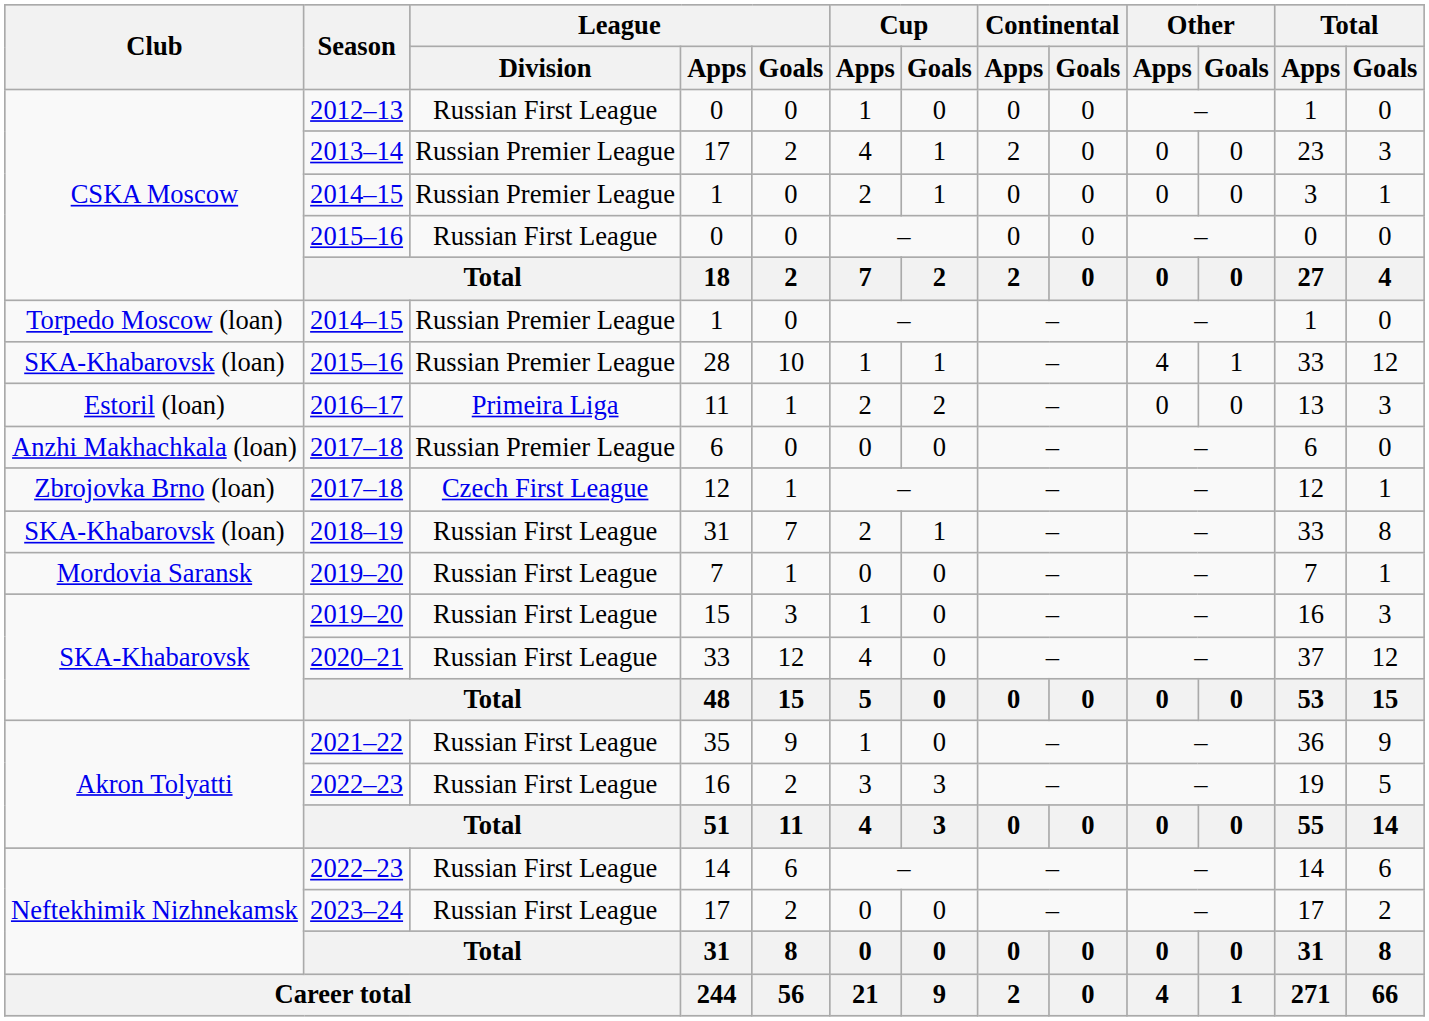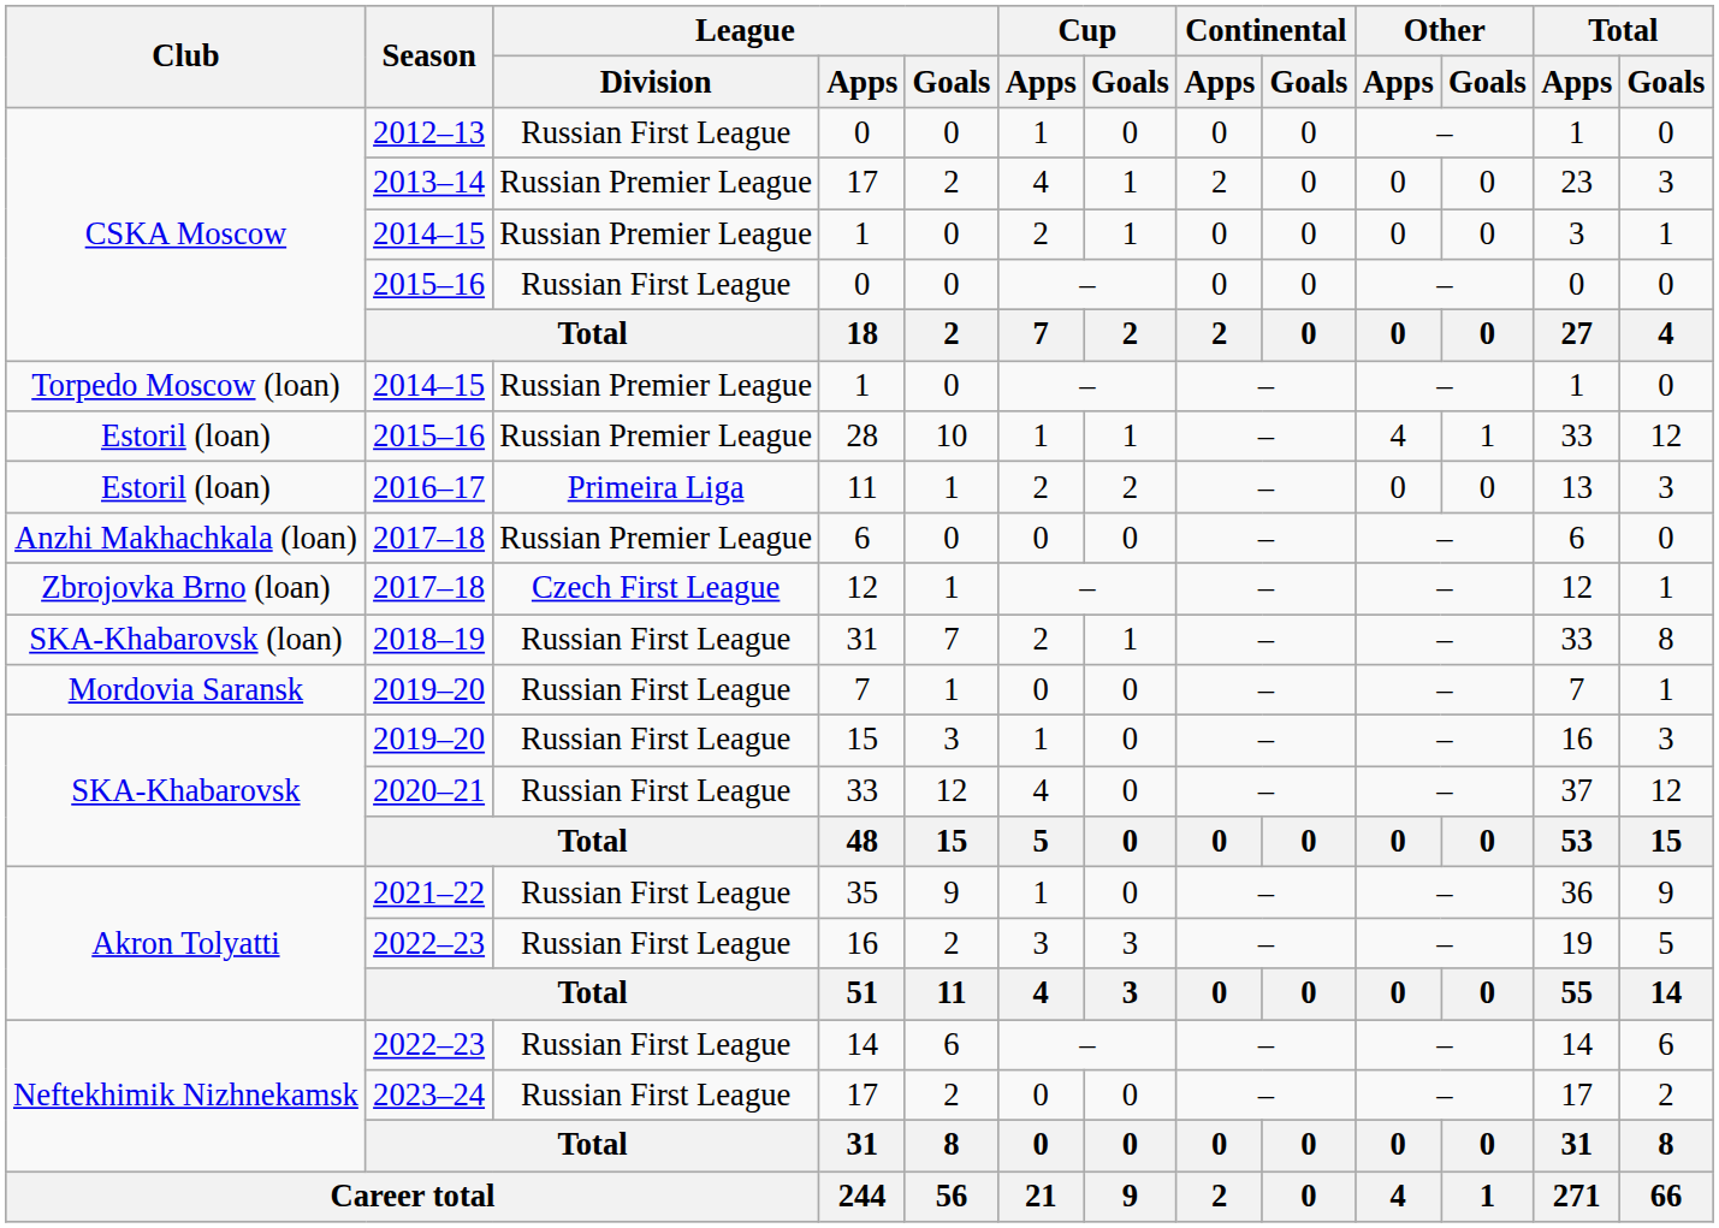 <table class="wikitable" style="text-align: center;">
 <tr>
 <th rowspan=2>Club</th>
 <th rowspan=2>Season</th>
 <th colspan=3>League</th>
 <th colspan=2>Cup</th>
 <th colspan=2>Continental</th>
 <th colspan=2>Other</th>
 <th colspan=2>Total</th>
 </tr>
 <tr>
 <th>Division</th>
 <th>Apps</th>
 <th>Goals</th>
 <th>Apps</th>
 <th>Goals</th>
 <th>Apps</th>
 <th>Goals</th>
 <th>Apps</th>
 <th>Goals</th>
 <th>Apps</th>
 <th>Goals</th>
 </tr>
 <tr>
 <td rowspan="5"><a href='#'>CSKA Moscow</a></td>
 <td><a href='#'>2012–13</a></td>
 <td>Russian First League</td>
 <td>0</td>
 <td>0</td>
 <td>1</td>
 <td>0</td>
 <td>0</td>
 <td>0</td>
 <td colspan=2>–</td>
 <td>1</td>
 <td>0</td>
 </tr>
 <tr>
 <td><a href='#'>2013–14</a></td>
 <td>Russian Premier League</td>
 <td>17</td>
 <td>2</td>
 <td>4</td>
 <td>1</td>
 <td>2</td>
 <td>0</td>
 <td>0</td>
 <td>0</td>
 <td>23</td>
 <td>3</td>
 </tr>
 <tr>
 <td><a href='#'>2014–15</a></td>
 <td>Russian Premier League</td>
 <td>1</td>
 <td>0</td>
 <td>2</td>
 <td>1</td>
 <td>0</td>
 <td>0</td>
 <td>0</td>
 <td>0</td>
 <td>3</td>
 <td>1</td>
 </tr>
 <tr>
 <td><a href='#'>2015–16</a></td>
 <td>Russian First League</td>
 <td>0</td>
 <td>0</td>
 <td colspan=2>–</td>
 <td>0</td>
 <td>0</td>
 <td colspan=2>–</td>
 <td>0</td>
 <td>0</td>
 </tr>
 <tr>
 <th colspan=2>Total</th>
 <th>18</th>
 <th>2</th>
 <th>7</th>
 <th>2</th>
 <th>2</th>
 <th>0</th>
 <th>0</th>
 <th>0</th>
 <th>27</th>
 <th>4</th>
 </tr>
 <tr>
 <td><a href='#'>Torpedo Moscow</a> (loan)</td>
 <td><a href='#'>2014–15</a></td>
 <td>Russian Premier League</td>
 <td>1</td>
 <td>0</td>
 <td colspan=2>–</td>
 <td colspan=2>–</td>
 <td colspan=2>–</td>
 <td>1</td>
 <td>0</td>
 </tr>
 <tr>
-<td><a href='#'>SKA-Khabarovsk</a> (loan)</td>
+<td><a href='#'>Estoril</a> (loan)</td>
 <td><a href='#'>2015–16</a></td>
 <td>Russian Premier League</td>
 <td>28</td>
 <td>10</td>
 <td>1</td>
 <td>1</td>
 <td colspan=2>–</td>
 <td>4</td>
 <td>1</td>
 <td>33</td>
 <td>12</td>
 </tr>
 <tr>
 <td><a href='#'>Estoril</a> (loan)</td>
 <td><a href='#'>2016–17</a></td>
 <td><a href='#'>Primeira Liga</a></td>
 <td>11</td>
 <td>1</td>
 <td>2</td>
 <td>2</td>
 <td colspan=2>–</td>
 <td>0</td>
 <td>0</td>
 <td>13</td>
 <td>3</td>
 </tr>
 <tr>
 <td><a href='#'>Anzhi Makhachkala</a> (loan)</td>
 <td><a href='#'>2017–18</a></td>
 <td>Russian Premier League</td>
 <td>6</td>
 <td>0</td>
 <td>0</td>
 <td>0</td>
 <td colspan=2>–</td>
 <td colspan=2>–</td>
 <td>6</td>
 <td>0</td>
 </tr>
 <tr>
 <td><a href='#'>Zbrojovka Brno</a> (loan)</td>
 <td><a href='#'>2017–18</a></td>
 <td><a href='#'>Czech First League</a></td>
 <td>12</td>
 <td>1</td>
 <td colspan=2>–</td>
 <td colspan=2>–</td>
 <td colspan=2>–</td>
 <td>12</td>
 <td>1</td>
 </tr>
 <tr>
 <td><a href='#'>SKA-Khabarovsk</a> (loan)</td>
 <td><a href='#'>2018–19</a></td>
 <td>Russian First League</td>
 <td>31</td>
 <td>7</td>
 <td>2</td>
 <td>1</td>
 <td colspan=2>–</td>
 <td colspan=2>–</td>
 <td>33</td>
 <td>8</td>
 </tr>
 <tr>
 <td><a href='#'>Mordovia Saransk</a></td>
 <td><a href='#'>2019–20</a></td>
 <td>Russian First League</td>
 <td>7</td>
 <td>1</td>
 <td>0</td>
 <td>0</td>
 <td colspan=2>–</td>
 <td colspan=2>–</td>
 <td>7</td>
 <td>1</td>
 </tr>
 <tr>
 <td rowspan="3"><a href='#'>SKA-Khabarovsk</a></td>
 <td><a href='#'>2019–20</a></td>
 <td>Russian First League</td>
 <td>15</td>
 <td>3</td>
 <td>1</td>
 <td>0</td>
 <td colspan=2>–</td>
 <td colspan=2>–</td>
 <td>16</td>
 <td>3</td>
 </tr>
 <tr>
 <td><a href='#'>2020–21</a></td>
 <td>Russian First League</td>
 <td>33</td>
 <td>12</td>
 <td>4</td>
 <td>0</td>
 <td colspan=2>–</td>
 <td colspan=2>–</td>
 <td>37</td>
 <td>12</td>
 </tr>
 <tr>
 <th colspan=2>Total</th>
 <th>48</th>
 <th>15</th>
 <th>5</th>
 <th>0</th>
 <th>0</th>
 <th>0</th>
 <th>0</th>
 <th>0</th>
 <th>53</th>
 <th>15</th>
 </tr>
 <tr>
 <td rowspan="3"><a href='#'>Akron Tolyatti</a></td>
 <td><a href='#'>2021–22</a></td>
 <td>Russian First League</td>
 <td>35</td>
 <td>9</td>
 <td>1</td>
 <td>0</td>
 <td colspan=2>–</td>
 <td colspan=2>–</td>
 <td>36</td>
 <td>9</td>
 </tr>
 <tr>
 <td><a href='#'>2022–23</a></td>
 <td>Russian First League</td>
 <td>16</td>
 <td>2</td>
 <td>3</td>
 <td>3</td>
 <td colspan=2>–</td>
 <td colspan=2>–</td>
 <td>19</td>
 <td>5</td>
 </tr>
 <tr>
 <th colspan=2>Total</th>
 <th>51</th>
 <th>11</th>
 <th>4</th>
 <th>3</th>
 <th>0</th>
 <th>0</th>
 <th>0</th>
 <th>0</th>
 <th>55</th>
 <th>14</th>
 </tr>
 <tr>
 <td rowspan="3"><a href='#'>Neftekhimik Nizhnekamsk</a></td>
 <td><a href='#'>2022–23</a></td>
 <td>Russian First League</td>
 <td>14</td>
 <td>6</td>
 <td colspan=2>–</td>
 <td colspan=2>–</td>
 <td colspan=2>–</td>
 <td>14</td>
 <td>6</td>
 </tr>
 <tr>
 <td><a href='#'>2023–24</a></td>
 <td>Russian First League</td>
 <td>17</td>
 <td>2</td>
 <td>0</td>
 <td>0</td>
 <td colspan=2>–</td>
 <td colspan=2>–</td>
 <td>17</td>
 <td>2</td>
 </tr>
 <tr>
 <th colspan=2>Total</th>
 <th>31</th>
 <th>8</th>
 <th>0</th>
 <th>0</th>
 <th>0</th>
 <th>0</th>
 <th>0</th>
 <th>0</th>
 <th>31</th>
 <th>8</th>
 </tr>
 <tr>
 <th colspan=3>Career total</th>
 <th>244</th>
 <th>56</th>
 <th>21</th>
 <th>9</th>
 <th>2</th>
 <th>0</th>
 <th>4</th>
 <th>1</th>
 <th>271</th>
 <th>66</th>
 </tr>
 </table>
